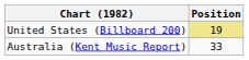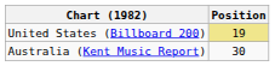 <table class="wikitable">
 <tr>
 <th>Chart (1982)</th>
 <th>Position</th>
 </tr>
 <tr>
 <td>United States (<a href='#'>Billboard 200</a>)</td>
 <td align="center" style="background: khaki;">19</td>
 </tr>
 <tr>
 <td>Australia (<a href='#'>Kent Music Report</a>)</td>
-<td align="center">33</td>
+<td align="center">30</td>
 </tr>
 </table>
